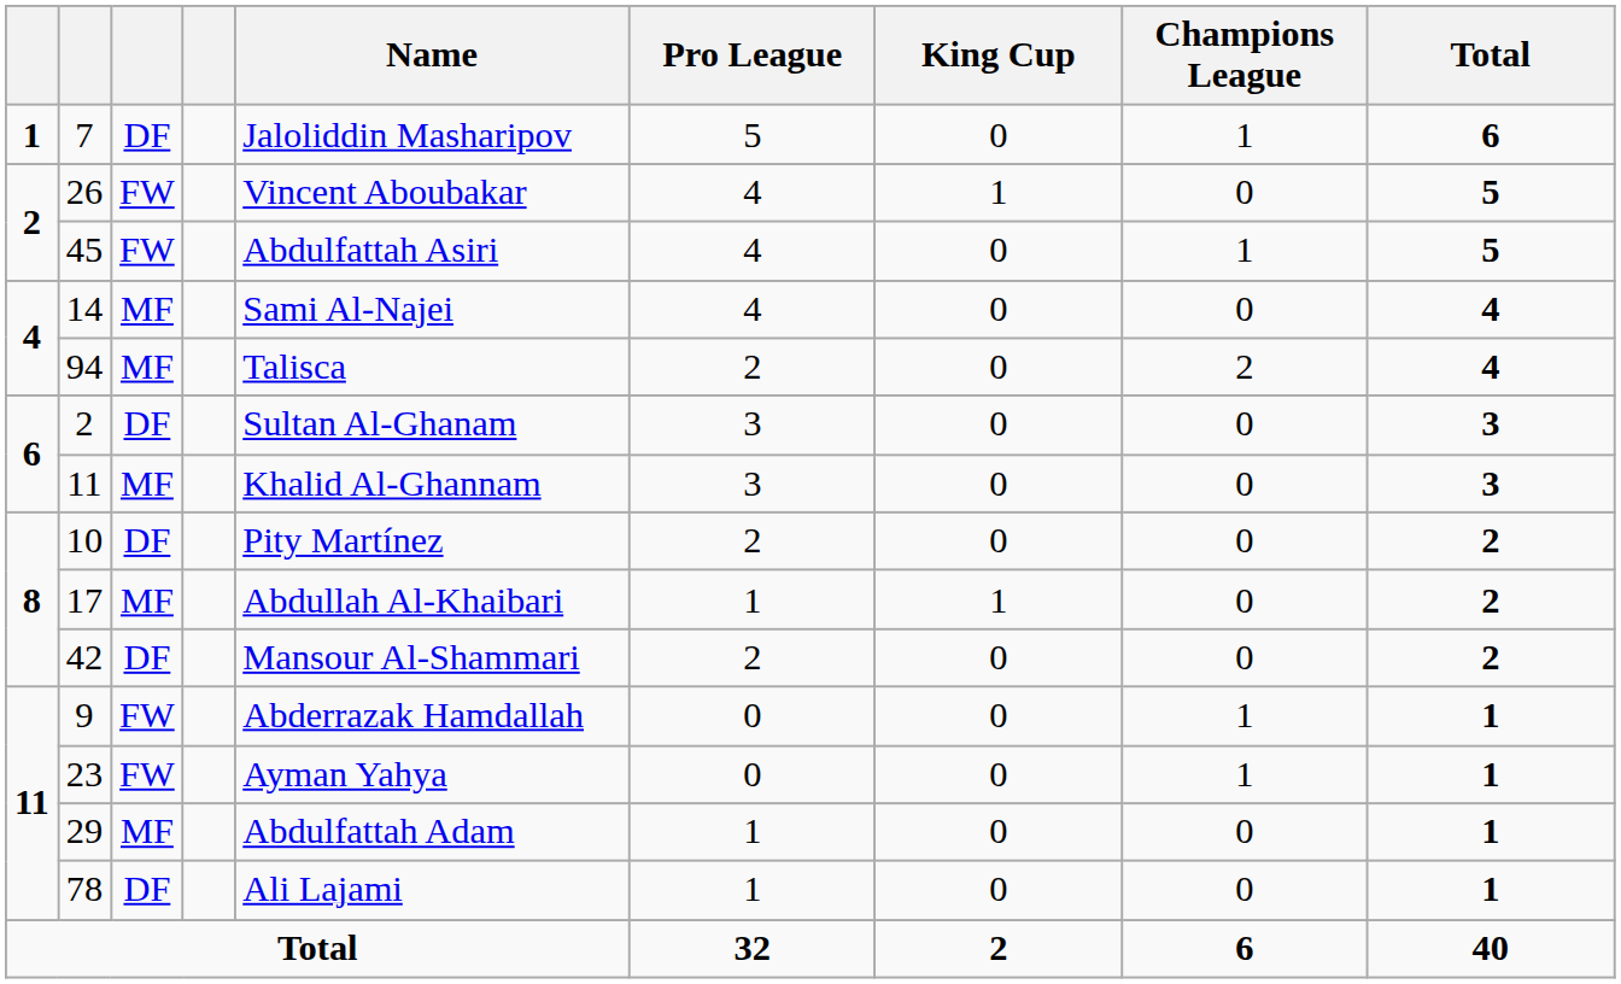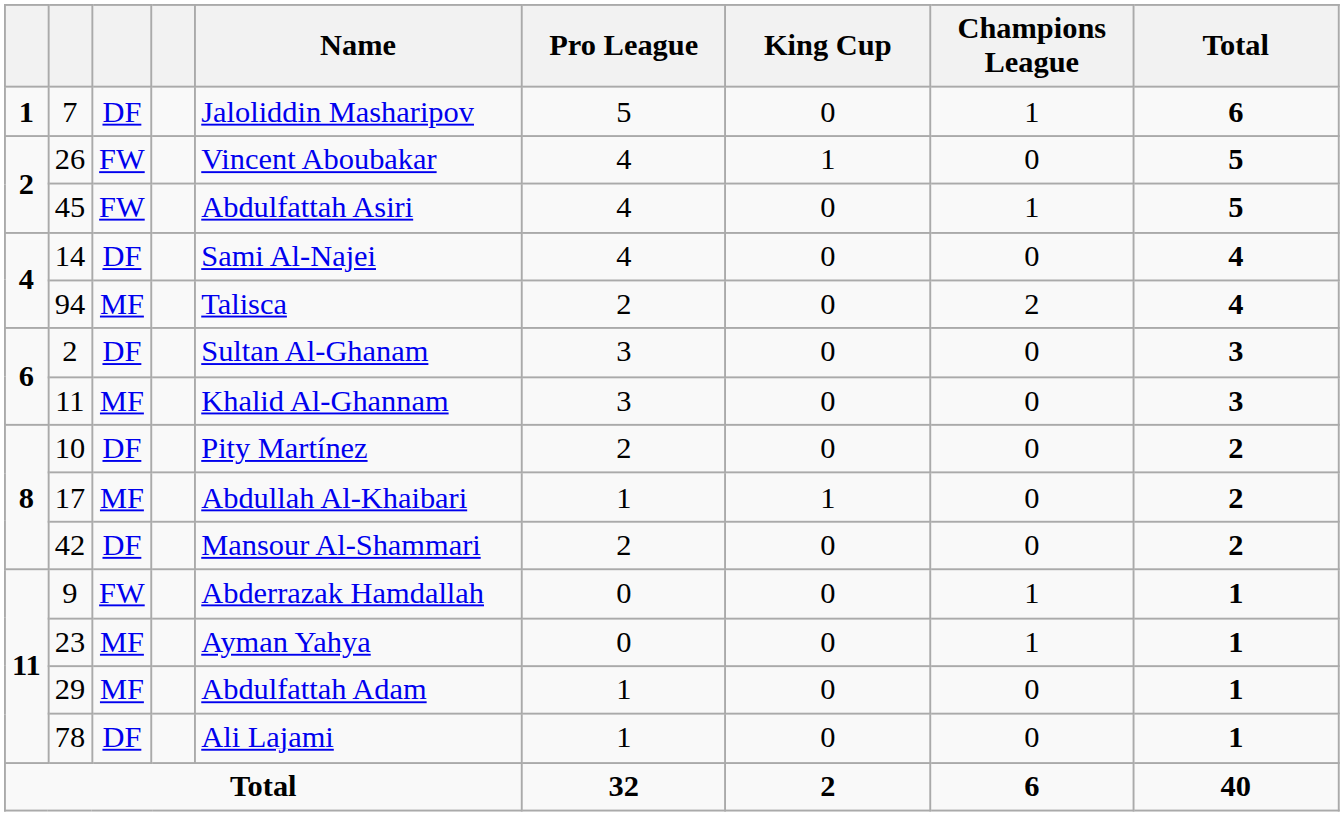 <table class="wikitable" style="text-align:center">
 <tr>
 <th width=15></th>
 <th width=15></th>
 <th width=15></th>
 <th width=15></th>
 <th width=165>Name</th>
 <th width=100>Pro League</th>
 <th width=100>King Cup</th>
 <th width=100>Champions League</th>
 <th width=100>Total</th>
 </tr>
 <tr>
 <td><strong>1</strong></td>
 <td>7</td>
 <td><a href='#'>DF</a></td>
 <td></td>
 <td align=left><a href='#'>Jaloliddin Masharipov</a></td>
 <td>5</td>
 <td>0</td>
 <td>1</td>
 <td><strong>6</strong></td>
 </tr>
 <tr>
 <td rowspan=2><strong>2</strong></td>
 <td>26</td>
 <td><a href='#'>FW</a></td>
 <td></td>
 <td align=left><a href='#'>Vincent Aboubakar</a></td>
 <td>4</td>
 <td>1</td>
 <td>0</td>
 <td><strong>5</strong></td>
 </tr>
 <tr>
 <td>45</td>
 <td><a href='#'>FW</a></td>
 <td></td>
 <td align=left><a href='#'>Abdulfattah Asiri</a></td>
 <td>4</td>
 <td>0</td>
 <td>1</td>
 <td><strong>5</strong></td>
 </tr>
 <tr>
 <td rowspan=2><strong>4</strong></td>
 <td>14</td>
-<td><a href='#'>MF</a></td>
+<td><a href='#'>DF</a></td>
 <td></td>
 <td align=left><a href='#'>Sami Al-Najei</a></td>
 <td>4</td>
 <td>0</td>
 <td>0</td>
 <td><strong>4</strong></td>
 </tr>
 <tr>
 <td>94</td>
 <td><a href='#'>MF</a></td>
 <td></td>
 <td align=left><a href='#'>Talisca</a></td>
 <td>2</td>
 <td>0</td>
 <td>2</td>
 <td><strong>4</strong></td>
 </tr>
 <tr>
 <td rowspan=2><strong>6</strong></td>
 <td>2</td>
 <td><a href='#'>DF</a></td>
 <td></td>
 <td align=left><a href='#'>Sultan Al-Ghanam</a></td>
 <td>3</td>
 <td>0</td>
 <td>0</td>
 <td><strong>3</strong></td>
 </tr>
 <tr>
 <td>11</td>
 <td><a href='#'>MF</a></td>
 <td></td>
 <td align=left><a href='#'>Khalid Al-Ghannam</a></td>
 <td>3</td>
 <td>0</td>
 <td>0</td>
 <td><strong>3</strong></td>
 </tr>
 <tr>
 <td rowspan=3><strong>8</strong></td>
 <td>10</td>
 <td><a href='#'>DF</a></td>
 <td></td>
 <td align=left><a href='#'>Pity Martínez</a></td>
 <td>2</td>
 <td>0</td>
 <td>0</td>
 <td><strong>2</strong></td>
 </tr>
 <tr>
 <td>17</td>
 <td><a href='#'>MF</a></td>
 <td></td>
 <td align=left><a href='#'>Abdullah Al-Khaibari</a></td>
 <td>1</td>
 <td>1</td>
 <td>0</td>
 <td><strong>2</strong></td>
 </tr>
 <tr>
 <td>42</td>
 <td><a href='#'>DF</a></td>
 <td></td>
 <td align=left><a href='#'>Mansour Al-Shammari</a></td>
 <td>2</td>
 <td>0</td>
 <td>0</td>
 <td><strong>2</strong></td>
 </tr>
 <tr>
 <td rowspan=4><strong>11</strong></td>
 <td>9</td>
 <td><a href='#'>FW</a></td>
 <td></td>
 <td align=left><a href='#'>Abderrazak Hamdallah</a></td>
 <td>0</td>
 <td>0</td>
 <td>1</td>
 <td><strong>1</strong></td>
 </tr>
 <tr>
 <td>23</td>
-<td><a href='#'>FW</a></td>
+<td><a href='#'>MF</a></td>
 <td></td>
 <td align=left><a href='#'>Ayman Yahya</a></td>
 <td>0</td>
 <td>0</td>
 <td>1</td>
 <td><strong>1</strong></td>
 </tr>
 <tr>
 <td>29</td>
 <td><a href='#'>MF</a></td>
 <td></td>
 <td align=left><a href='#'>Abdulfattah Adam</a></td>
 <td>1</td>
 <td>0</td>
 <td>0</td>
 <td><strong>1</strong></td>
 </tr>
 <tr>
 <td>78</td>
 <td><a href='#'>DF</a></td>
 <td></td>
 <td align=left><a href='#'>Ali Lajami</a></td>
 <td>1</td>
 <td>0</td>
 <td>0</td>
 <td><strong>1</strong></td>
 </tr>
 <tr>
 <td colspan=5><strong>Total</strong></td>
 <td><strong>32</strong></td>
 <td><strong>2</strong></td>
 <td><strong>6</strong></td>
 <td><strong>40</strong></td>
 </tr>
 </table>
